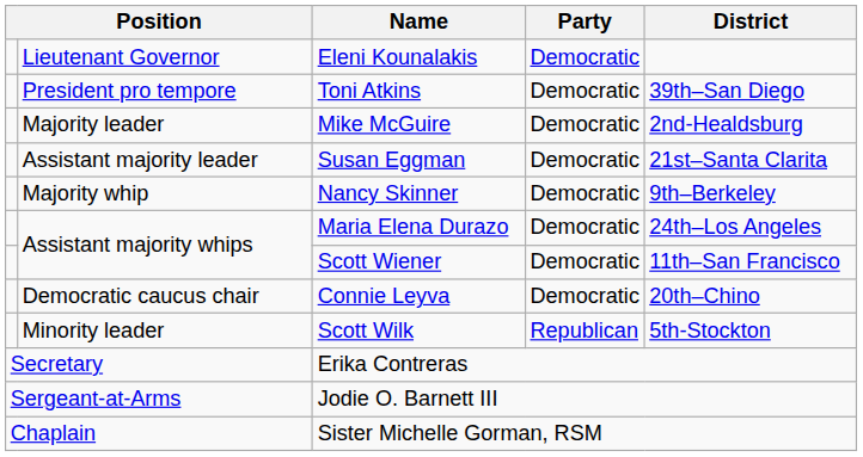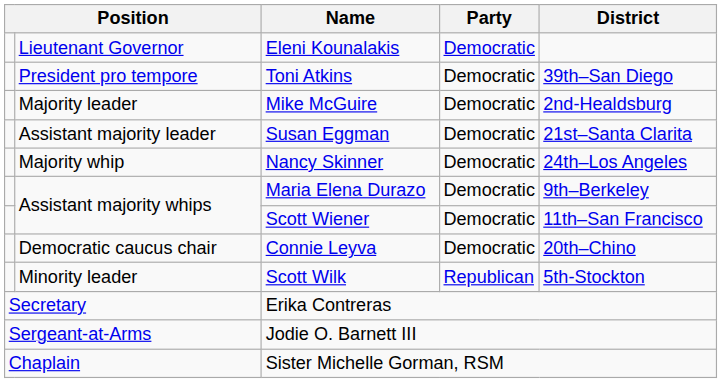 <table class="wikitable" style="font-size:100%">
 <tr>
 <th scope="col" colspan="2" width="220">Position</th>
 <th scope="col" width="150">Name</th>
 <th scope="col" width="70">Party</th>
 <th scope="col" width="150">District</th>
 </tr>
 <tr>
 <td></td>
 <td><a href='#'>Lieutenant Governor</a></td>
 <td><a href='#'>Eleni Kounalakis</a></td>
 <td><a href='#'>Democratic</a></td>
 <td></td>
 </tr>
 <tr>
 <td></td>
 <td><a href='#'>President pro tempore</a></td>
 <td><a href='#'>Toni Atkins</a></td>
 <td>Democratic</td>
 <td><a href='#'>39th–San Diego</a></td>
 </tr>
 <tr>
 <td></td>
 <td>Majority leader</td>
 <td><a href='#'>Mike McGuire</a></td>
 <td>Democratic</td>
 <td><a href='#'>2nd-Healdsburg</a></td>
 </tr>
 <tr>
 <td></td>
 <td>Assistant majority leader</td>
 <td><a href='#'>Susan Eggman</a></td>
 <td>Democratic</td>
 <td><a href='#'>21st–Santa Clarita</a></td>
 </tr>
 <tr>
 <td></td>
 <td>Majority whip</td>
 <td><a href='#'>Nancy Skinner</a></td>
 <td>Democratic</td>
-<td><a href='#'>9th–Berkeley</a></td>
+<td><a href='#'>24th–Los Angeles</a></td>
 </tr>
 <tr>
 <td></td>
 <td rowspan="2">Assistant majority whips</td>
 <td><a href='#'>Maria Elena Durazo</a></td>
 <td>Democratic</td>
-<td><a href='#'>24th–Los Angeles</a></td>
+<td><a href='#'>9th–Berkeley</a></td>
 </tr>
 <tr>
 <td></td>
 <td><a href='#'>Scott Wiener</a></td>
 <td>Democratic</td>
 <td><a href='#'>11th–San Francisco</a></td>
 </tr>
 <tr>
 <td></td>
 <td>Democratic caucus chair</td>
 <td><a href='#'>Connie Leyva</a></td>
 <td>Democratic</td>
 <td><a href='#'>20th–Chino</a></td>
 </tr>
 <tr>
 <td></td>
 <td>Minority leader</td>
 <td><a href='#'>Scott Wilk</a></td>
 <td><a href='#'>Republican</a></td>
 <td><a href='#'>5th-Stockton</a></td>
 </tr>
 <tr>
 <td scope="row" colspan="2"><a href='#'>Secretary</a></td>
 <td colspan="3">Erika Contreras</td>
 </tr>
 <tr>
 <td scope="row" colspan="2"><a href='#'>Sergeant-at-Arms</a></td>
 <td colspan="3">Jodie O. Barnett III</td>
 </tr>
 <tr>
 <td scope="row" colspan="2"><a href='#'>Chaplain</a></td>
 <td colspan="3">Sister Michelle Gorman, RSM</td>
 </tr>
 </table>
